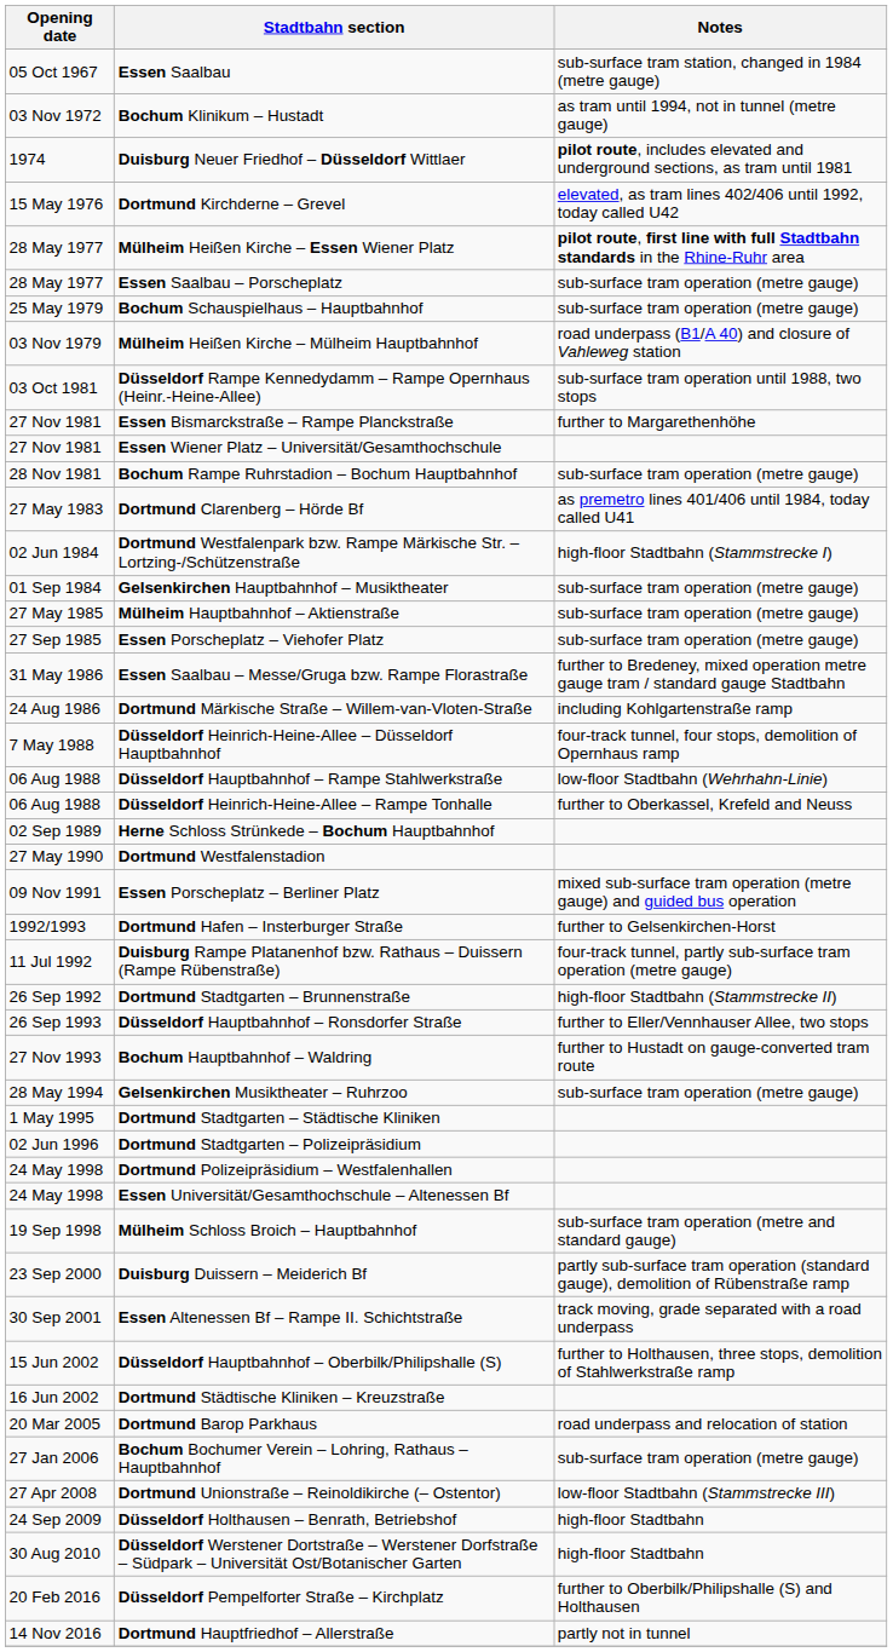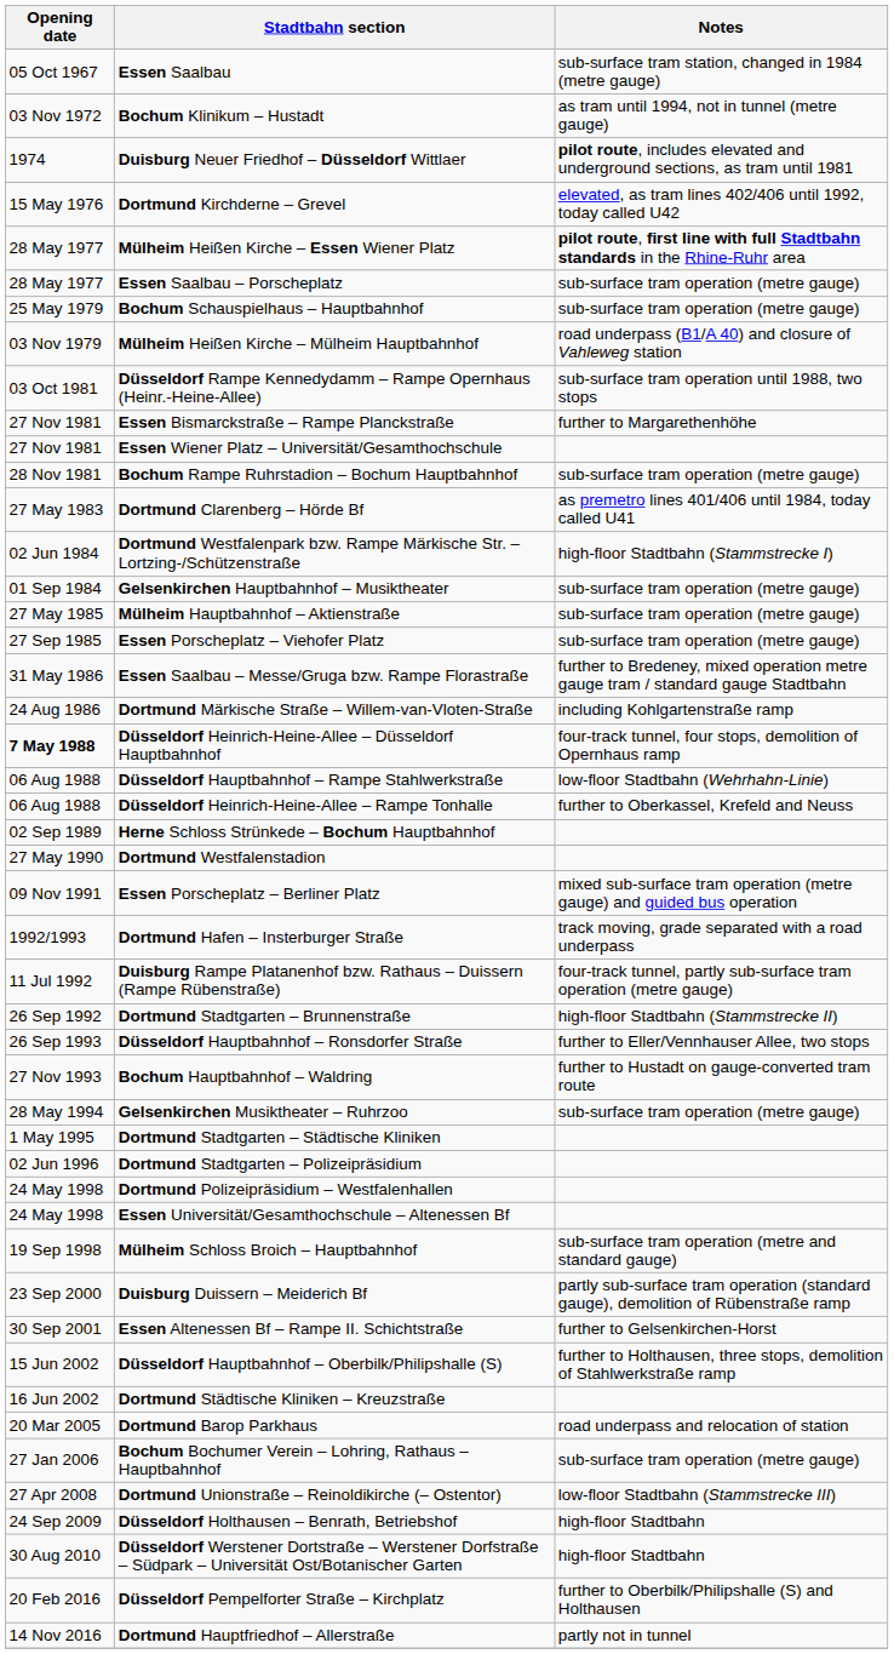 <table class="wikitable">
 <tr>
 <th width="100px">Opening date</th>
 <th><a href='#'>Stadtbahn</a> section</th>
 <th>Notes</th>
 </tr>
 <tr>
 <td>05 Oct 1967</td>
 <td><strong>Essen</strong> Saalbau</td>
 <td>sub-surface tram station, changed in 1984 (metre gauge)</td>
 </tr>
 <tr>
 <td>03 Nov 1972</td>
 <td><strong>Bochum</strong> Klinikum – Hustadt</td>
 <td>as tram until 1994, not in tunnel (metre gauge)</td>
 </tr>
 <tr>
 <td>1974</td>
 <td><strong>Duisburg</strong> Neuer Friedhof – <strong>Düsseldorf</strong> Wittlaer</td>
 <td><strong>pilot route</strong>, includes elevated and underground sections, as tram until 1981</td>
 </tr>
 <tr>
 <td>15 May 1976</td>
 <td><strong>Dortmund</strong> Kirchderne – Grevel</td>
 <td><a href='#'>elevated</a>, as tram lines 402/406 until 1992, today called U42</td>
 </tr>
 <tr>
 <td>28 May 1977</td>
 <td><strong>Mülheim</strong> Heißen Kirche – <strong>Essen</strong> Wiener Platz</td>
 <td><strong>pilot route</strong>, <strong>first line with full <a href='#'>Stadtbahn</a> standards</strong> in the <a href='#'>Rhine-Ruhr</a> area</td>
 </tr>
 <tr>
 <td>28 May 1977</td>
 <td><strong>Essen</strong> Saalbau – Porscheplatz</td>
 <td>sub-surface tram operation (metre gauge)</td>
 </tr>
 <tr>
 <td>25 May 1979</td>
 <td><strong>Bochum</strong> Schauspielhaus – Hauptbahnhof</td>
 <td>sub-surface tram operation (metre gauge)</td>
 </tr>
 <tr>
 <td>03 Nov 1979</td>
 <td><strong>Mülheim</strong> Heißen Kirche – Mülheim Hauptbahnhof</td>
 <td>road underpass (<a href='#'>B1</a>/<a href='#'>A 40</a>) and closure of <em>Vahleweg</em> station</td>
 </tr>
 <tr>
 <td>03 Oct 1981</td>
 <td><strong>Düsseldorf</strong> Rampe Kennedydamm – Rampe Opernhaus (Heinr.-Heine-Allee)</td>
 <td>sub-surface tram operation until 1988, two stops</td>
 </tr>
 <tr>
 <td>27 Nov 1981</td>
 <td><strong>Essen</strong> Bismarckstraße – Rampe Planckstraße</td>
 <td>further to Margarethenhöhe</td>
 </tr>
 <tr>
 <td>27 Nov 1981</td>
 <td><strong>Essen</strong> Wiener Platz – Universität/Gesamthochschule</td>
 <td></td>
 </tr>
 <tr>
 <td>28 Nov 1981</td>
 <td><strong>Bochum</strong> Rampe Ruhrstadion – Bochum Hauptbahnhof</td>
 <td>sub-surface tram operation (metre gauge)</td>
 </tr>
 <tr>
 <td>27 May 1983</td>
 <td><strong>Dortmund</strong> Clarenberg – Hörde Bf</td>
 <td>as <a href='#'>premetro</a> lines 401/406 until 1984, today called U41</td>
 </tr>
 <tr>
 <td>02 Jun 1984</td>
 <td><strong>Dortmund</strong> Westfalenpark bzw. Rampe Märkische Str. – Lortzing-/Schützenstraße</td>
 <td>high-floor Stadtbahn (<em>Stammstrecke I</em>)</td>
 </tr>
 <tr>
 <td>01 Sep 1984</td>
 <td><strong>Gelsenkirchen</strong> Hauptbahnhof – Musiktheater</td>
 <td>sub-surface tram operation (metre gauge)</td>
 </tr>
 <tr>
 <td>27 May 1985</td>
 <td><strong>Mülheim</strong> Hauptbahnhof – Aktienstraße</td>
 <td>sub-surface tram operation (metre gauge)</td>
 </tr>
 <tr>
 <td>27 Sep 1985</td>
 <td><strong>Essen</strong> Porscheplatz – Viehofer Platz</td>
 <td>sub-surface tram operation (metre gauge)</td>
 </tr>
 <tr>
 <td>31 May 1986</td>
 <td><strong>Essen</strong> Saalbau – Messe/Gruga bzw. Rampe Florastraße</td>
 <td>further to Bredeney, mixed operation metre gauge tram / standard gauge Stadtbahn</td>
 </tr>
 <tr>
 <td>24 Aug 1986</td>
 <td><strong>Dortmund</strong> Märkische Straße – Willem-van-Vloten-Straße</td>
 <td>including Kohlgartenstraße ramp</td>
 </tr>
 <tr>
-<td>7 May 1988</td>
+<td><strong>7 May 1988</strong></td>
 <td><strong>Düsseldorf</strong> Heinrich-Heine-Allee – Düsseldorf Hauptbahnhof</td>
 <td>four-track tunnel, four stops, demolition of Opernhaus ramp</td>
 </tr>
 <tr>
 <td>06 Aug 1988</td>
 <td><strong>Düsseldorf</strong> Hauptbahnhof – Rampe Stahlwerkstraße</td>
 <td>low-floor Stadtbahn (<em>Wehrhahn-Linie</em>)</td>
 </tr>
 <tr>
 <td>06 Aug 1988</td>
 <td><strong>Düsseldorf</strong> Heinrich-Heine-Allee – Rampe Tonhalle</td>
 <td>further to Oberkassel, Krefeld and Neuss</td>
 </tr>
 <tr>
 <td>02 Sep 1989</td>
 <td><strong>Herne</strong> Schloss Strünkede – <strong>Bochum</strong> Hauptbahnhof</td>
 <td></td>
 </tr>
 <tr>
 <td>27 May 1990</td>
 <td><strong>Dortmund</strong> Westfalenstadion</td>
 <td></td>
 </tr>
 <tr>
 <td>09 Nov 1991</td>
 <td><strong>Essen</strong> Porscheplatz – Berliner Platz</td>
 <td>mixed sub-surface tram operation (metre gauge) and <a href='#'>guided bus</a> operation</td>
 </tr>
 <tr>
 <td>1992/1993</td>
 <td><strong>Dortmund</strong> Hafen – Insterburger Straße</td>
-<td>further to Gelsenkirchen-Horst</td>
+<td>track moving, grade separated with a road underpass</td>
 </tr>
 <tr>
 <td>11 Jul 1992</td>
 <td><strong>Duisburg</strong> Rampe Platanenhof bzw. Rathaus – Duissern (Rampe Rübenstraße)</td>
 <td>four-track tunnel, partly sub-surface tram operation (metre gauge)</td>
 </tr>
 <tr>
 <td>26 Sep 1992</td>
 <td><strong>Dortmund</strong> Stadtgarten – Brunnenstraße</td>
 <td>high-floor Stadtbahn (<em>Stammstrecke II</em>)</td>
 </tr>
 <tr>
 <td>26 Sep 1993</td>
 <td><strong>Düsseldorf</strong> Hauptbahnhof – Ronsdorfer Straße</td>
 <td>further to Eller/Vennhauser Allee, two stops</td>
 </tr>
 <tr>
 <td>27 Nov 1993</td>
 <td><strong>Bochum</strong> Hauptbahnhof – Waldring</td>
 <td>further to Hustadt on gauge-converted tram route</td>
 </tr>
 <tr>
 <td>28 May 1994</td>
 <td><strong>Gelsenkirchen</strong> Musiktheater – Ruhrzoo</td>
 <td>sub-surface tram operation (metre gauge)</td>
 </tr>
 <tr>
 <td>1 May 1995</td>
 <td><strong>Dortmund</strong> Stadtgarten – Städtische Kliniken</td>
 <td></td>
 </tr>
 <tr>
 <td>02 Jun 1996</td>
 <td><strong>Dortmund</strong> Stadtgarten – Polizeipräsidium</td>
 <td></td>
 </tr>
 <tr>
 <td>24 May 1998</td>
 <td><strong>Dortmund</strong> Polizeipräsidium – Westfalenhallen</td>
 <td></td>
 </tr>
 <tr>
 <td>24 May 1998</td>
 <td><strong>Essen</strong> Universität/Gesamthochschule – Altenessen Bf</td>
 <td></td>
 </tr>
 <tr>
 <td>19 Sep 1998</td>
 <td><strong>Mülheim</strong> Schloss Broich – Hauptbahnhof</td>
 <td>sub-surface tram operation (metre and standard gauge)</td>
 </tr>
 <tr>
 <td>23 Sep 2000</td>
 <td><strong>Duisburg</strong> Duissern – Meiderich Bf</td>
 <td>partly sub-surface tram operation (standard gauge), demolition of Rübenstraße ramp</td>
 </tr>
 <tr>
 <td>30 Sep 2001</td>
 <td><strong>Essen</strong> Altenessen Bf – Rampe II. Schichtstraße</td>
-<td>track moving, grade separated with a road underpass</td>
+<td>further to Gelsenkirchen-Horst</td>
 </tr>
 <tr>
 <td>15 Jun 2002</td>
 <td><strong>Düsseldorf</strong> Hauptbahnhof – Oberbilk/Philipshalle (S)</td>
 <td>further to Holthausen, three stops, demolition of Stahlwerkstraße ramp</td>
 </tr>
 <tr>
 <td>16 Jun 2002</td>
 <td><strong>Dortmund</strong> Städtische Kliniken – Kreuzstraße</td>
 <td></td>
 </tr>
 <tr>
 <td>20 Mar 2005</td>
 <td><strong>Dortmund</strong> Barop Parkhaus</td>
 <td>road underpass and relocation of station</td>
 </tr>
 <tr>
 <td>27 Jan 2006</td>
 <td><strong>Bochum</strong> Bochumer Verein – Lohring, Rathaus – Hauptbahnhof</td>
 <td>sub-surface tram operation (metre gauge)</td>
 </tr>
 <tr>
 <td>27 Apr 2008</td>
 <td><strong>Dortmund</strong> Unionstraße – Reinoldikirche (– Ostentor)</td>
 <td>low-floor Stadtbahn (<em>Stammstrecke III</em>)</td>
 </tr>
 <tr>
 <td>24 Sep 2009</td>
 <td><strong>Düsseldorf</strong> Holthausen – Benrath, Betriebshof</td>
 <td>high-floor Stadtbahn</td>
 </tr>
 <tr>
 <td>30 Aug 2010</td>
 <td><strong>Düsseldorf</strong> Werstener Dortstraße – Werstener Dorfstraße – Südpark – Universität Ost/Botanischer Garten</td>
 <td>high-floor Stadtbahn</td>
 </tr>
 <tr>
 <td>20 Feb 2016</td>
 <td><strong>Düsseldorf</strong> Pempelforter Straße – Kirchplatz</td>
 <td>further to Oberbilk/Philipshalle (S) and Holthausen</td>
 </tr>
 <tr>
 <td>14 Nov 2016</td>
 <td><strong>Dortmund</strong> Hauptfriedhof – Allerstraße</td>
 <td>partly not in tunnel</td>
 </tr>
 <tr>
 </tr>
 </table>
